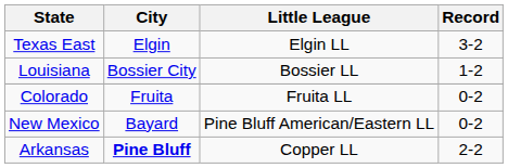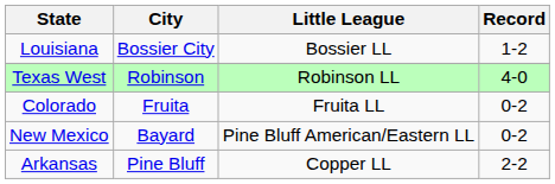 <table class="wikitable">
 <tr>
 <th>State</th>
 <th>City</th>
 <th>Little League</th>
 <th>Record</th>
 </tr>
 <tr>
-<td align=center> <a href='#'>Texas East</a></td>
-<td align=center><a href='#'>Elgin</a></td>
-<td align=center>Elgin LL</td>
-<td align=center>3-2</td>
-</tr>
-<tr>
 <td align=center> <a href='#'>Louisiana</a></td>
 <td align=center><a href='#'>Bossier City</a></td>
 <td align=center>Bossier LL</td>
 <td align=center>1-2</td>
 </tr>
 <tr>
+</tr>
+<tr bgcolor=#bbffbb>
+<td align=center> <a href='#'>Texas West</a></td>
+<td align=center><a href='#'>Robinson</a></td>
+<td align=center>Robinson LL</td>
+<td align=center>4-0</td>
 </tr>
 <tr>
 <td align=center> <a href='#'>Colorado</a></td>
 <td align=center><a href='#'>Fruita</a></td>
 <td align=center>Fruita LL</td>
 <td align=center>0-2</td>
 </tr>
 <tr>
 <td align=center> <a href='#'>New Mexico</a></td>
 <td align=center><a href='#'>Bayard</a></td>
 <td align=center>Pine Bluff American/Eastern LL</td>
 <td align=center>0-2</td>
 </tr>
 <tr>
 <td align=center> <a href='#'>Arkansas</a></td>
-<td align=center><strong><a href='#'>Pine Bluff</a></strong></td>
+<td align=center><a href='#'>Pine Bluff</a></td>
 <td align=center>Copper LL</td>
 <td align=center>2-2</td>
 </tr>
 </table>
